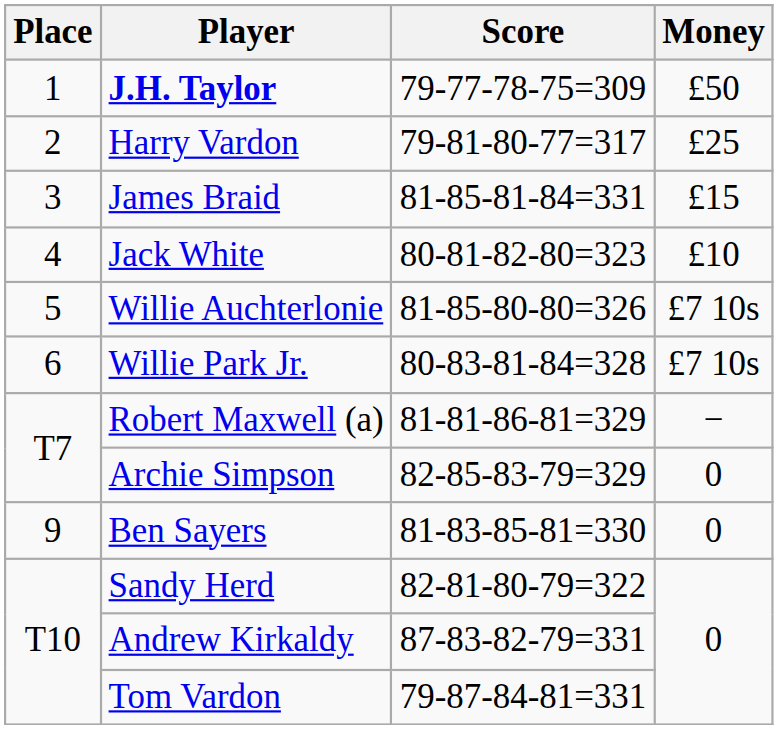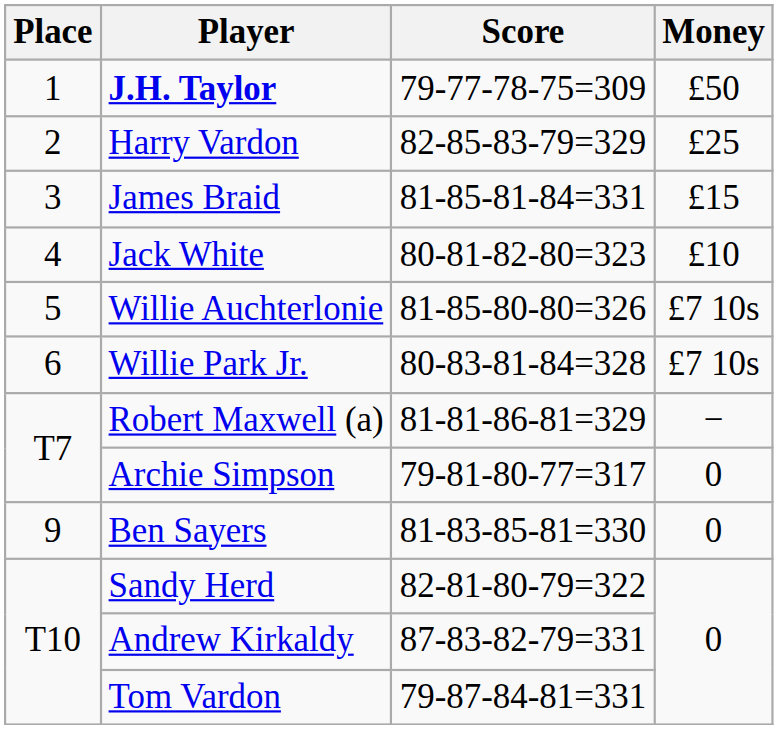 <table class=wikitable>
 <tr>
 <th>Place</th>
 <th>Player</th>
 <th>Score</th>
 <th>Money</th>
 </tr>
 <tr>
 <td align=center>1</td>
 <td> <strong><a href='#'>J.H. Taylor</a></strong></td>
 <td>79-77-78-75=309</td>
 <td align=center>£50</td>
 </tr>
 <tr>
 <td align=center>2</td>
 <td> <a href='#'>Harry Vardon</a></td>
-<td>79-81-80-77=317</td>
+<td>82-85-83-79=329</td>
 <td align=center>£25</td>
 </tr>
 <tr>
 <td align=center>3</td>
 <td> <a href='#'>James Braid</a></td>
 <td>81-85-81-84=331</td>
 <td align=center>£15</td>
 </tr>
 <tr>
 <td align=center>4</td>
 <td> <a href='#'>Jack White</a></td>
 <td>80-81-82-80=323</td>
 <td align=center>£10</td>
 </tr>
 <tr>
 <td align=center>5</td>
 <td> <a href='#'>Willie Auchterlonie</a></td>
 <td>81-85-80-80=326</td>
 <td align=center>£7 10s</td>
 </tr>
 <tr>
 <td align=center>6</td>
 <td> <a href='#'>Willie Park Jr.</a></td>
 <td>80-83-81-84=328</td>
 <td align=center>£7 10s</td>
 </tr>
 <tr>
 <td rowspan=2 align=center>T7</td>
 <td> <a href='#'>Robert Maxwell</a> (a)</td>
 <td>81-81-86-81=329</td>
 <td align=center>−</td>
 </tr>
 <tr>
 <td> <a href='#'>Archie Simpson</a></td>
-<td>82-85-83-79=329</td>
+<td>79-81-80-77=317</td>
 <td align=center>0</td>
 </tr>
 <tr>
 <td align=center>9</td>
 <td> <a href='#'>Ben Sayers</a></td>
 <td>81-83-85-81=330</td>
 <td align=center>0</td>
 </tr>
 <tr>
 <td rowspan=3 align=center>T10</td>
 <td> <a href='#'>Sandy Herd</a></td>
 <td>82-81-80-79=322</td>
 <td rowspan=3 align=center>0</td>
 </tr>
 <tr>
 <td> <a href='#'>Andrew Kirkaldy</a></td>
 <td>87-83-82-79=331</td>
 </tr>
 <tr>
 <td> <a href='#'>Tom Vardon</a></td>
 <td>79-87-84-81=331</td>
 </tr>
 </table>
